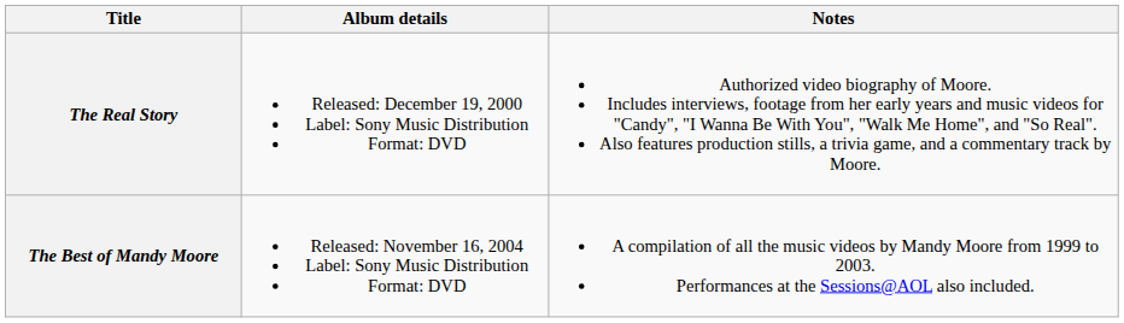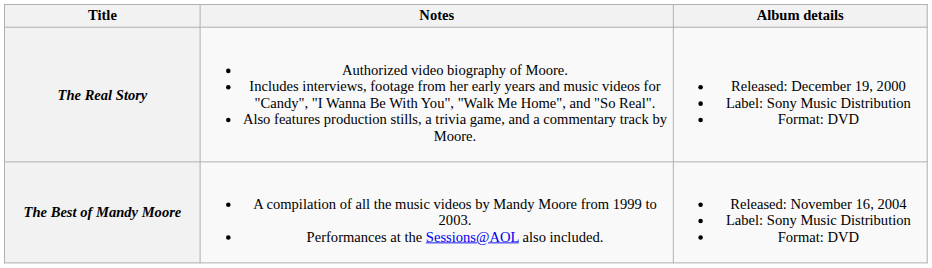 <table class="wikitable plainrowheaders" style="text-align:center;" border="1">
 <tr>
 <th scope="col" style="width:13em;">Title</th>
+<th scope="col" style="width:32em;">Notes</th>
 <th scope="col" style="width:17em;">Album details</th>
-<th scope="col" style="width:32em;">Notes</th>
 </tr>
 <tr>
 <th scope="row"><em>The Real Story</em></th>
+<td><br><ul><li>Authorized video biography of Moore.</li><li>Includes interviews, footage from her early years and music videos for "Candy", "I Wanna Be With You", "Walk Me Home", and "So Real".</li><li>Also features production stills, a trivia game, and a commentary track by Moore.</li></ul></td>
 <td><br><ul><li>Released: December 19, 2000</li><li>Label: Sony Music Distribution</li><li>Format: DVD</li></ul></td>
-<td><br><ul><li>Authorized video biography of Moore.</li><li>Includes interviews, footage from her early years and music videos for "Candy", "I Wanna Be With You", "Walk Me Home", and "So Real".</li><li>Also features production stills, a trivia game, and a commentary track by Moore.</li></ul></td>
 </tr>
 <tr>
 <th scope="row"><em>The Best of Mandy Moore</em></th>
+<td><br><ul><li>A compilation of all the music videos by Mandy Moore from 1999 to 2003.</li><li>Performances at the <a href='#'>Sessions@AOL</a> also included.</li></ul></td>
 <td><br><ul><li>Released: November 16, 2004</li><li>Label: Sony Music Distribution</li><li>Format: DVD</li></ul></td>
-<td><br><ul><li>A compilation of all the music videos by Mandy Moore from 1999 to 2003.</li><li>Performances at the <a href='#'>Sessions@AOL</a> also included.</li></ul></td>
 </tr>
 </table>
